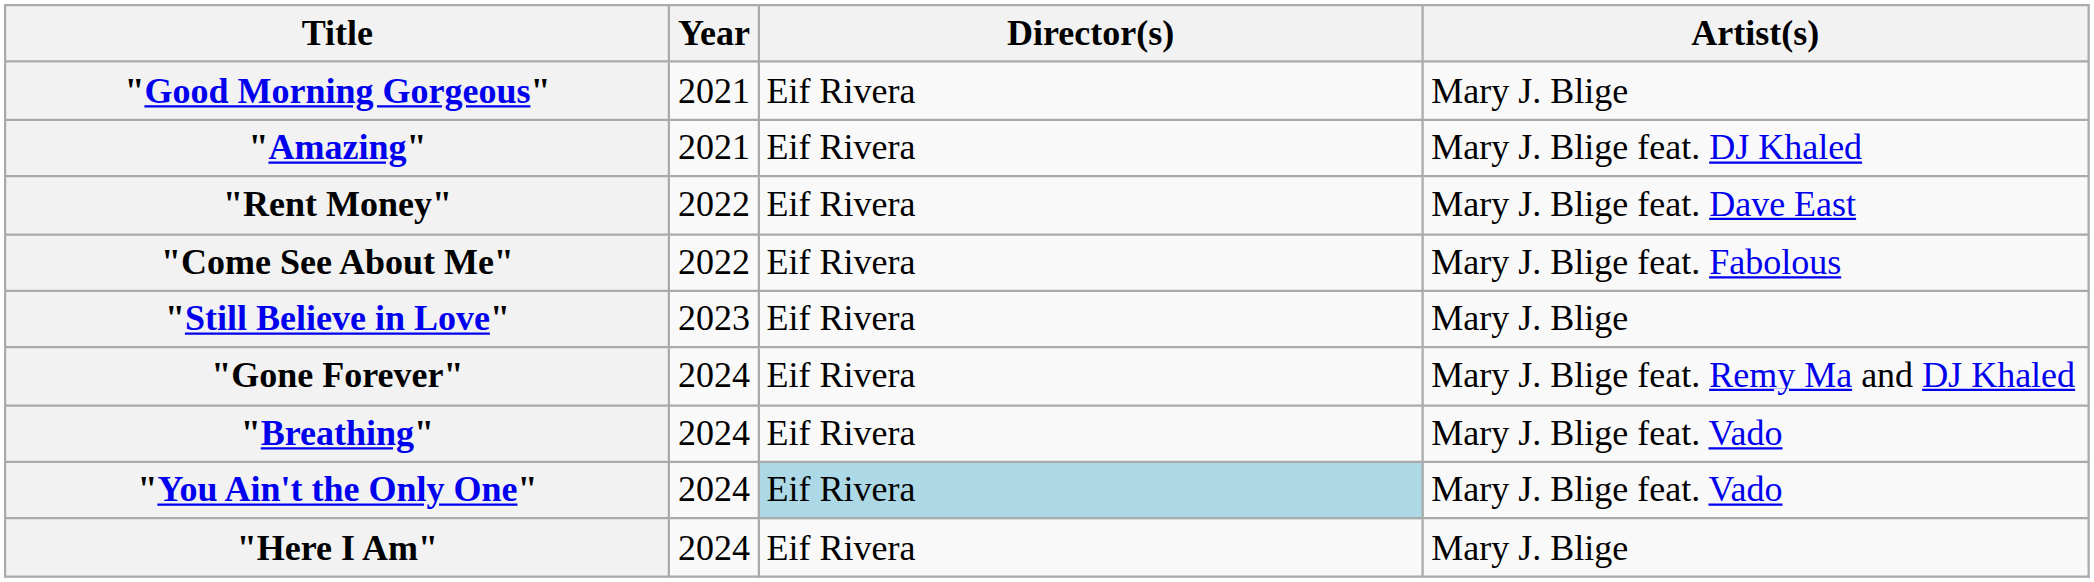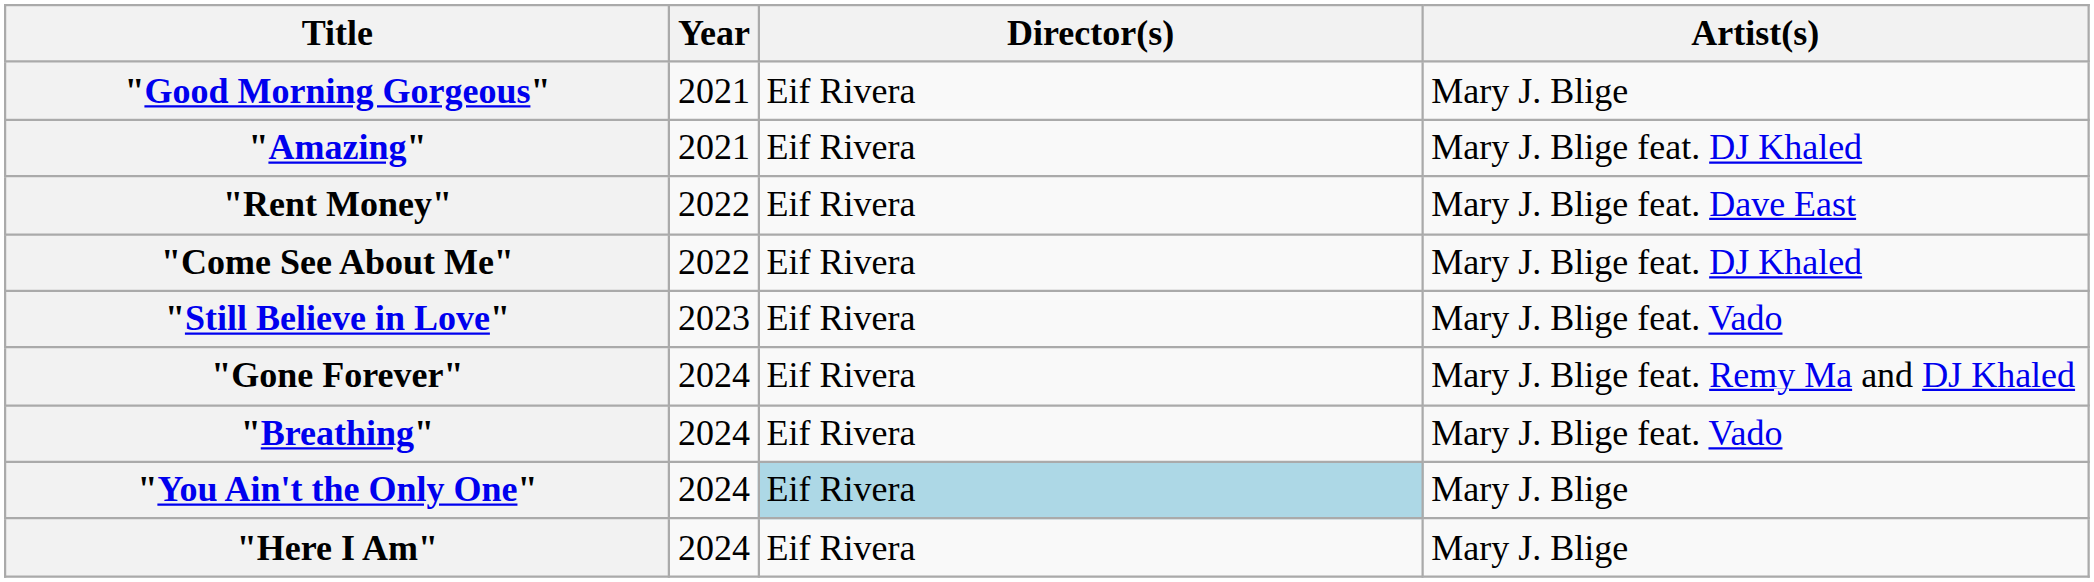 <table class="wikitable plainrowheaders sortable" border="1">
 <tr>
 <th scope="col" style="width:18em;">Title</th>
 <th scope="col">Year</th>
 <th scope="col" style="width:18em;">Director(s)</th>
 <th scope="col" style="width:18em;">Artist(s)</th>
 </tr>
 <tr>
 <th scope="row">"<a href='#'>Good Morning Gorgeous</a>"</th>
 <td style="text-align:center;">2021</td>
 <td>Eif Rivera</td>
 <td>Mary J. Blige</td>
 </tr>
 <tr>
 <th scope="row">"<a href='#'>Amazing</a>"</th>
 <td style="text-align:center;">2021</td>
 <td>Eif Rivera</td>
 <td>Mary J. Blige feat. <a href='#'>DJ Khaled</a></td>
 </tr>
 <tr>
 <th scope="row">"Rent Money"</th>
 <td style="text-align:center;">2022</td>
 <td>Eif Rivera</td>
 <td>Mary J. Blige feat. <a href='#'>Dave East</a></td>
 </tr>
 <tr>
 <th scope="row">"Come See About Me"</th>
 <td style="text-align:center;">2022</td>
 <td>Eif Rivera</td>
-<td>Mary J. Blige feat. <a href='#'>Fabolous</a></td>
+<td>Mary J. Blige feat. <a href='#'>DJ Khaled</a></td>
 </tr>
 <tr>
 <th scope="row">"<a href='#'>Still Believe in Love</a>"</th>
 <td style="text-align:center;">2023</td>
 <td>Eif Rivera</td>
-<td>Mary J. Blige</td>
+<td>Mary J. Blige feat. <a href='#'>Vado</a></td>
 </tr>
 <tr>
 <th scope="row">"Gone Forever"</th>
 <td style="text-align:center;">2024</td>
 <td>Eif Rivera</td>
 <td>Mary J. Blige feat. <a href='#'>Remy Ma</a> and <a href='#'>DJ Khaled</a></td>
 </tr>
 <tr>
 <th scope="row">"<a href='#'>Breathing</a>"</th>
 <td style="text-align:center;">2024</td>
 <td>Eif Rivera</td>
 <td>Mary J. Blige feat. <a href='#'>Vado</a></td>
 </tr>
 <tr>
 <th scope="row">"<a href='#'>You Ain't the Only One</a>"</th>
 <td style="text-align:center;">2024</td>
 <td style="background: lightblue;">Eif Rivera</td>
-<td>Mary J. Blige feat. <a href='#'>Vado</a></td>
+<td>Mary J. Blige</td>
 </tr>
 <tr>
 <th scope="row">"Here I Am"</th>
 <td style="text-align:center;">2024</td>
 <td>Eif Rivera</td>
 <td>Mary J. Blige</td>
 </tr>
 </table>
